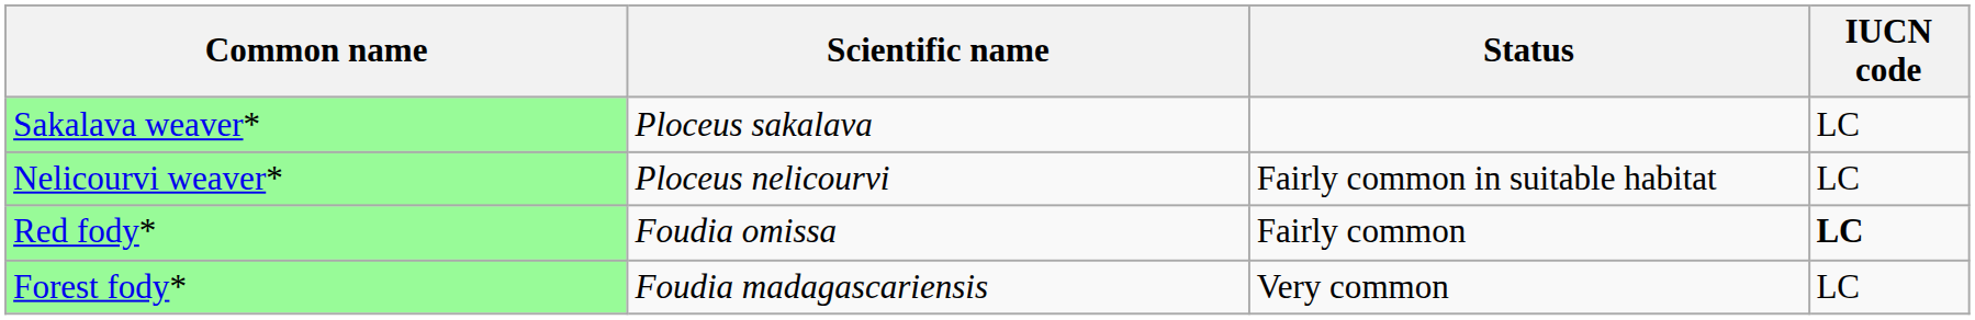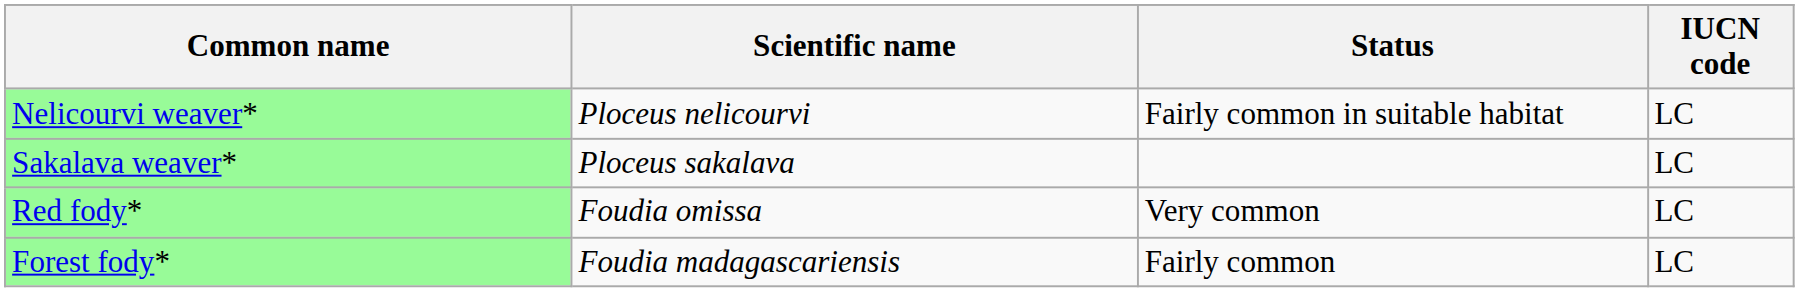 <table width=73% class="wikitable sortable">
 <tr>
 <th width=20%>Common name</th>
 <th width=20%>Scientific name</th>
 <th width=18%>Status</th>
 <th width=5%>IUCN code</th>
 </tr>
 <tr>
+<td style="background:palegreen; color:black"><a href='#'>Nelicourvi weaver</a>*</td>
+<td><em>Ploceus nelicourvi</em></td>
+<td>Fairly common in suitable habitat</td>
+<td>LC</td>
+</tr>
+<tr>
 <td style="background:palegreen; color:black"><a href='#'>Sakalava weaver</a>*</td>
 <td><em>Ploceus sakalava</em></td>
 <td></td>
 <td>LC</td>
 </tr>
 <tr>
-<td style="background:palegreen; color:black"><a href='#'>Nelicourvi weaver</a>*</td>
-<td><em>Ploceus nelicourvi</em></td>
-<td>Fairly common in suitable habitat</td>
-<td>LC</td>
-</tr>
-<tr>
 <td style="background:palegreen; color:black"><a href='#'>Red fody</a>*</td>
 <td><em>Foudia omissa</em></td>
-<td>Fairly common</td>
-<td><strong>LC</strong></td>
+<td>Very common</td>
+<td>LC</td>
 </tr>
 <tr>
 <td style="background:palegreen; color:black"><a href='#'>Forest fody</a>*</td>
 <td><em>Foudia madagascariensis</em></td>
-<td>Very common</td>
+<td>Fairly common</td>
 <td>LC</td>
 </tr>
 </table>
